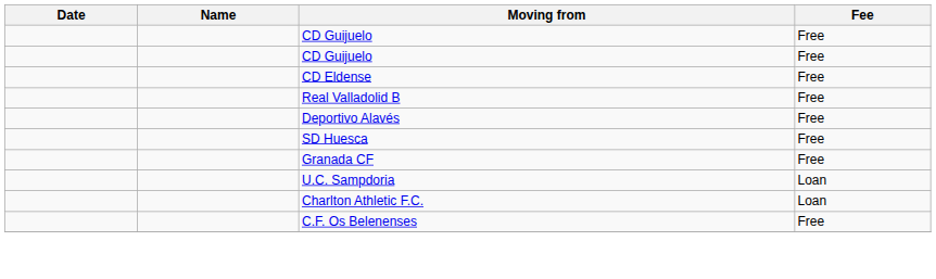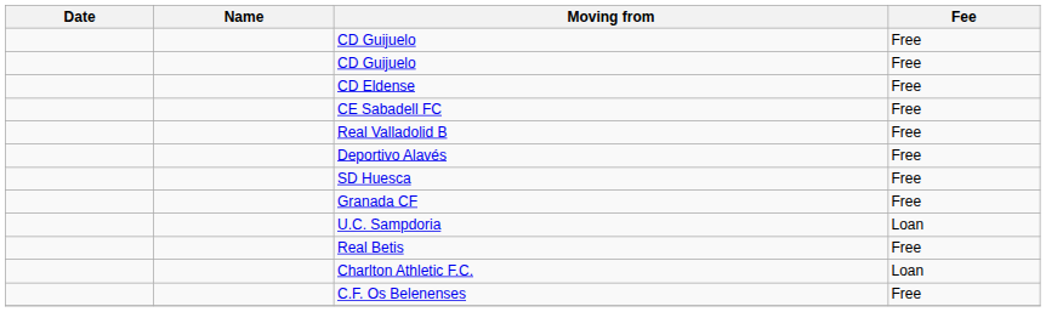 <table class="wikitable sortable" width=90%>
 <tr>
 <th>Date</th>
 <th>Name</th>
 <th>Moving from</th>
 <th>Fee</th>
 </tr>
 <tr>
 <td></td>
 <td> </td>
 <td> <a href='#'>CD Guijuelo</a></td>
 <td>Free</td>
 </tr>
 <tr>
 <td></td>
 <td> </td>
 <td> <a href='#'>CD Guijuelo</a></td>
 <td>Free</td>
 </tr>
 <tr>
 <td></td>
 <td> </td>
 <td> <a href='#'>CD Eldense</a></td>
+<td>Free</td>
+</tr>
+<tr>
+<td></td>
+<td> </td>
+<td> <a href='#'>CE Sabadell FC</a></td>
 <td>Free</td>
 </tr>
 <tr>
 <td></td>
 <td> </td>
 <td> <a href='#'>Real Valladolid B</a></td>
 <td>Free</td>
 </tr>
 <tr>
 <td></td>
 <td> </td>
 <td> <a href='#'>Deportivo Alavés</a></td>
 <td>Free</td>
 </tr>
 <tr>
 <td></td>
 <td> </td>
 <td> <a href='#'>SD Huesca</a></td>
 <td>Free</td>
 </tr>
 <tr>
 <td></td>
 <td> </td>
 <td> <a href='#'>Granada CF</a></td>
 <td>Free</td>
 </tr>
 <tr>
 <td></td>
 <td> </td>
 <td> <a href='#'>U.C. Sampdoria</a></td>
 <td>Loan</td>
 </tr>
 <tr>
 <td></td>
 <td> </td>
+<td> <a href='#'>Real Betis</a></td>
+<td>Free</td>
+</tr>
+<tr>
+<td></td>
+<td> </td>
 <td> <a href='#'>Charlton Athletic F.C.</a></td>
 <td>Loan</td>
 </tr>
 <tr>
 <td></td>
 <td> </td>
 <td> <a href='#'>C.F. Os Belenenses</a></td>
 <td>Free</td>
 </tr>
 <tr>
 </tr>
 </table>
